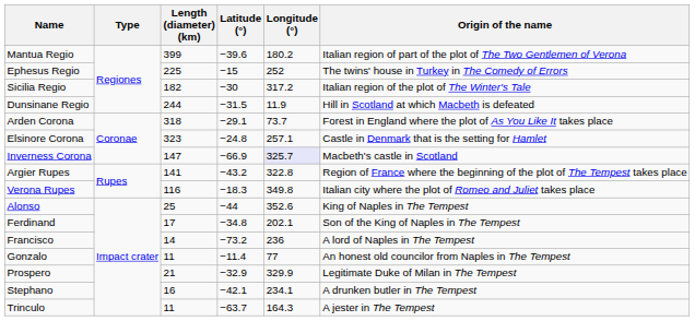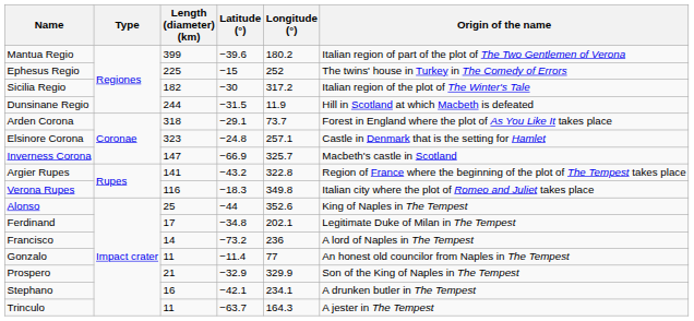 <table class="wikitable">
 <tr>
 <th>Name</th>
 <th>Type</th>
 <th>Length<br>(diameter)<br>(km)</th>
 <th>Latitude<br>(°)</th>
 <th>Longitude<br>(°)</th>
 <th>Origin of the name</th>
 </tr>
 <tr>
 <td>Mantua Regio</td>
 <td rowspan="4"><a href='#'>Regiones</a></td>
 <td>399</td>
 <td>−39.6</td>
 <td>180.2</td>
 <td>Italian region of part of the plot of <em><a href='#'>The Two Gentlemen of Verona</a></em></td>
 </tr>
 <tr>
 <td>Ephesus Regio</td>
 <td>225</td>
 <td>−15</td>
 <td>252</td>
 <td>The twins' house in <a href='#'>Turkey</a> in <em><a href='#'>The Comedy of Errors</a></em></td>
 </tr>
 <tr>
 <td>Sicilia Regio</td>
 <td>182</td>
 <td>−30</td>
 <td>317.2</td>
 <td>Italian region of the plot of <em><a href='#'>The Winter's Tale</a></em></td>
 </tr>
 <tr>
 <td>Dunsinane Regio</td>
 <td>244</td>
 <td>−31.5</td>
 <td>11.9</td>
 <td>Hill in <a href='#'>Scotland</a> at which <a href='#'>Macbeth</a> is defeated</td>
 </tr>
 <tr>
 <td>Arden Corona</td>
 <td rowspan="3"><a href='#'>Coronae</a></td>
 <td>318</td>
 <td>−29.1</td>
 <td>73.7</td>
 <td>Forest in England where the plot of <em><a href='#'>As You Like It</a></em> takes place</td>
 </tr>
 <tr>
 <td>Elsinore Corona</td>
 <td>323</td>
 <td>−24.8</td>
 <td>257.1</td>
 <td>Castle in <a href='#'>Denmark</a> that is the setting for <em><a href='#'>Hamlet</a></em></td>
 </tr>
 <tr>
 <td><a href='#'>Inverness Corona</a></td>
 <td>147</td>
 <td>−66.9</td>
-<td style="background: lavender;">325.7</td>
+<td>325.7</td>
 <td>Macbeth's castle in <a href='#'>Scotland</a></td>
 </tr>
 <tr>
 <td>Argier Rupes</td>
 <td rowspan="2"><a href='#'>Rupes</a></td>
 <td>141</td>
 <td>−43.2</td>
 <td>322.8</td>
 <td>Region of <a href='#'>France</a> where the beginning of the plot of <em><a href='#'>The Tempest</a></em> takes place</td>
 </tr>
 <tr>
 <td><a href='#'>Verona Rupes</a></td>
 <td>116</td>
 <td>−18.3</td>
 <td>349.8</td>
 <td>Italian city where the plot of <em><a href='#'>Romeo and Juliet</a></em> takes place</td>
 </tr>
 <tr>
 <td><a href='#'>Alonso</a></td>
 <td rowspan="7"><a href='#'>Impact crater</a></td>
 <td>25</td>
 <td>−44</td>
 <td>352.6</td>
 <td>King of Naples in <em>The Tempest</em></td>
 </tr>
 <tr>
 <td>Ferdinand</td>
 <td>17</td>
 <td>−34.8</td>
 <td>202.1</td>
-<td>Son of the King of Naples in <em>The Tempest</em></td>
+<td>Legitimate Duke of Milan in <em>The Tempest</em></td>
 </tr>
 <tr>
 <td>Francisco</td>
 <td>14</td>
 <td>−73.2</td>
 <td>236</td>
 <td>A lord of Naples in <em>The Tempest</em></td>
 </tr>
 <tr>
 <td>Gonzalo</td>
 <td>11</td>
 <td>−11.4</td>
 <td>77</td>
 <td>An honest old councilor from Naples in <em>The Tempest</em></td>
 </tr>
 <tr>
 <td>Prospero</td>
 <td>21</td>
 <td>−32.9</td>
 <td>329.9</td>
-<td>Legitimate Duke of Milan in <em>The Tempest</em></td>
+<td>Son of the King of Naples in <em>The Tempest</em></td>
 </tr>
 <tr>
 <td>Stephano</td>
 <td>16</td>
 <td>−42.1</td>
 <td>234.1</td>
 <td>A drunken butler in <em>The Tempest</em></td>
 </tr>
 <tr>
 <td>Trinculo</td>
 <td>11</td>
 <td>−63.7</td>
 <td>164.3</td>
 <td>A jester in <em>The Tempest</em></td>
 </tr>
 </table>
